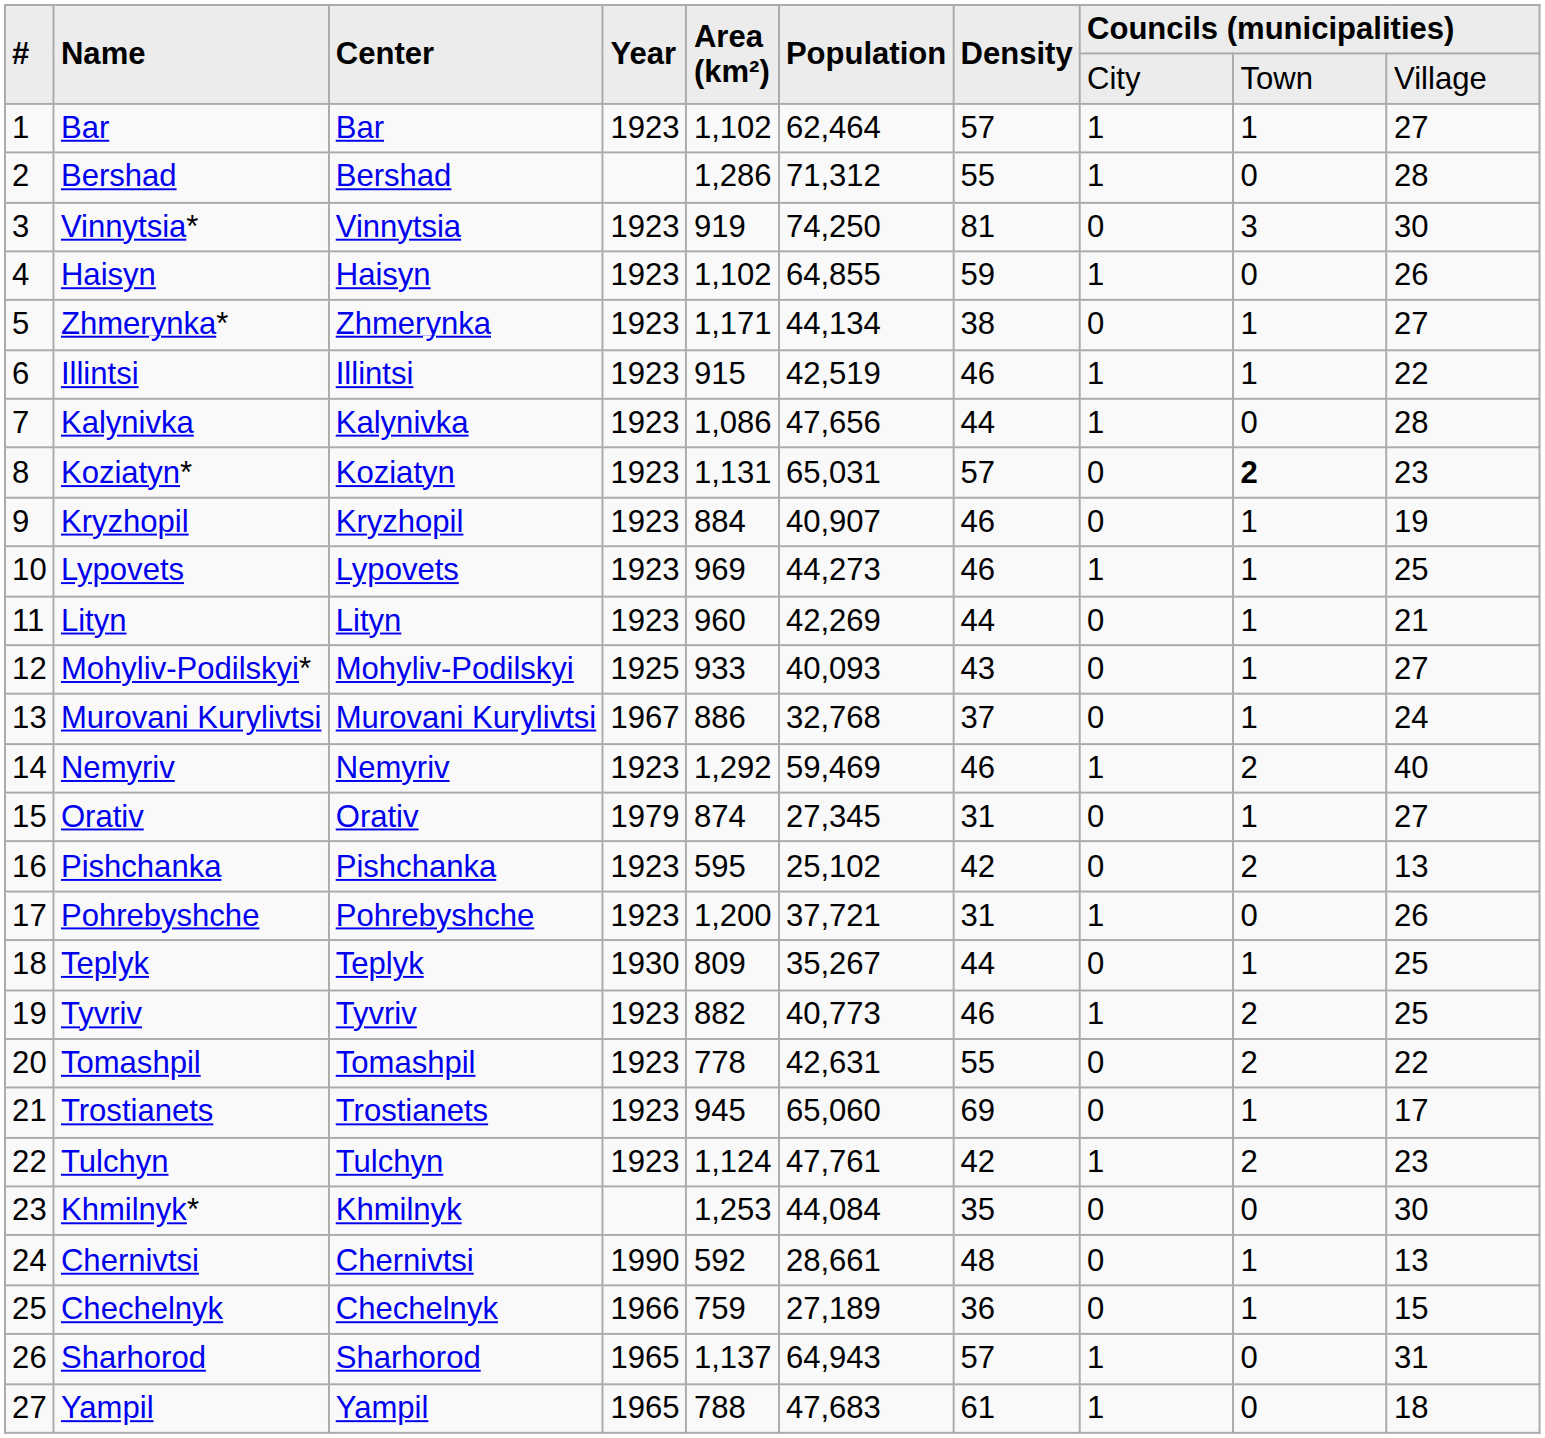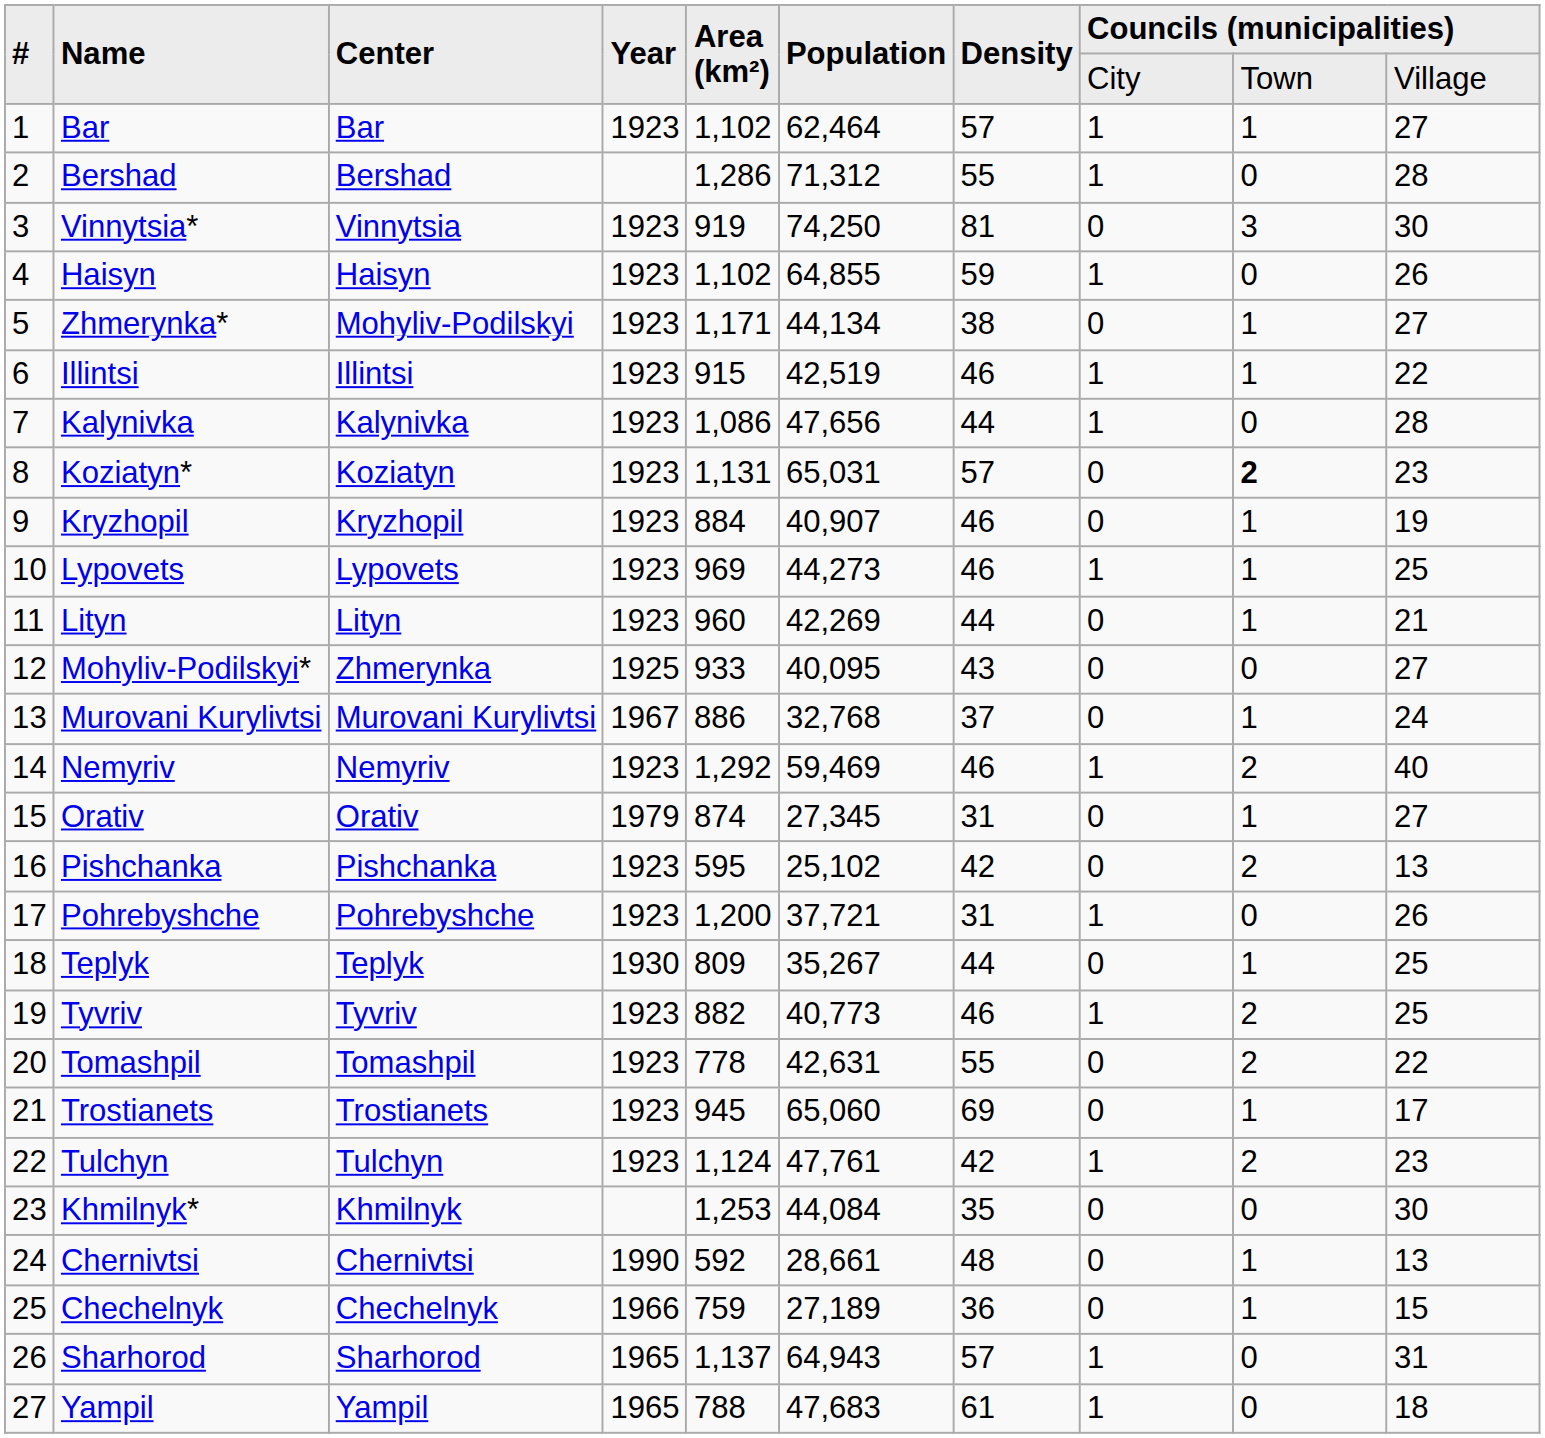 <table class="wikitable">
 <tr bgcolor="#ECECEC">
 <td rowspan=2><strong>#</strong></td>
 <td rowspan=2><strong>Name</strong></td>
 <td rowspan=2><strong>Center</strong></td>
 <td rowspan=2><strong>Year</strong></td>
 <td rowspan=2><strong>Area<br>(km²)</strong></td>
 <td rowspan=2><strong>Population</strong></td>
 <td rowspan=2><strong>Density</strong></td>
 <td colspan=3><strong>Councils (municipalities)</strong></td>
 </tr>
 <tr bgcolor="#ECECEC">
 <td width=10%>City</td>
 <td width=10%>Town</td>
 <td width=10%>Village</td>
 </tr>
 <tr>
 <td>1</td>
 <td><a href='#'>Bar</a></td>
 <td><a href='#'>Bar</a></td>
 <td>1923</td>
 <td>1,102</td>
 <td>62,464</td>
 <td>57</td>
 <td>1</td>
 <td>1</td>
 <td>27</td>
 </tr>
 <tr>
 <td>2</td>
 <td><a href='#'>Bershad</a></td>
 <td><a href='#'>Bershad</a></td>
 <td></td>
 <td>1,286</td>
 <td>71,312</td>
 <td>55</td>
 <td>1</td>
 <td>0</td>
 <td>28</td>
 </tr>
 <tr>
 <td>3</td>
 <td><a href='#'>Vinnytsia</a>*</td>
 <td><a href='#'>Vinnytsia</a></td>
 <td>1923</td>
 <td>919</td>
 <td>74,250</td>
 <td>81</td>
 <td>0</td>
 <td>3</td>
 <td>30</td>
 </tr>
 <tr>
 <td>4</td>
 <td><a href='#'>Haisyn</a></td>
 <td><a href='#'>Haisyn</a></td>
 <td>1923</td>
 <td>1,102</td>
 <td>64,855</td>
 <td>59</td>
 <td>1</td>
 <td>0</td>
 <td>26</td>
 </tr>
 <tr>
 <td>5</td>
 <td><a href='#'>Zhmerynka</a>*</td>
-<td><a href='#'>Zhmerynka</a></td>
+<td><a href='#'>Mohyliv-Podilskyi</a></td>
 <td>1923</td>
 <td>1,171</td>
 <td>44,134</td>
 <td>38</td>
 <td>0</td>
 <td>1</td>
 <td>27</td>
 </tr>
 <tr>
 <td>6</td>
 <td><a href='#'>Illintsi</a></td>
 <td><a href='#'>Illintsi</a></td>
 <td>1923</td>
 <td>915</td>
 <td>42,519</td>
 <td>46</td>
 <td>1</td>
 <td>1</td>
 <td>22</td>
 </tr>
 <tr>
 <td>7</td>
 <td><a href='#'>Kalynivka</a></td>
 <td><a href='#'>Kalynivka</a></td>
 <td>1923</td>
 <td>1,086</td>
 <td>47,656</td>
 <td>44</td>
 <td>1</td>
 <td>0</td>
 <td>28</td>
 </tr>
 <tr>
 <td>8</td>
 <td><a href='#'>Koziatyn</a>*</td>
 <td><a href='#'>Koziatyn</a></td>
 <td>1923</td>
 <td>1,131</td>
 <td>65,031</td>
 <td>57</td>
 <td>0</td>
 <td><strong>2</strong></td>
 <td>23</td>
 </tr>
 <tr>
 <td>9</td>
 <td><a href='#'>Kryzhopil</a></td>
 <td><a href='#'>Kryzhopil</a></td>
 <td>1923</td>
 <td>884</td>
 <td>40,907</td>
 <td>46</td>
 <td>0</td>
 <td>1</td>
 <td>19</td>
 </tr>
 <tr>
 <td>10</td>
 <td><a href='#'>Lypovets</a></td>
 <td><a href='#'>Lypovets</a></td>
 <td>1923</td>
 <td>969</td>
 <td>44,273</td>
 <td>46</td>
 <td>1</td>
 <td>1</td>
 <td>25</td>
 </tr>
 <tr>
 <td>11</td>
 <td><a href='#'>Lityn</a></td>
 <td><a href='#'>Lityn</a></td>
 <td>1923</td>
 <td>960</td>
 <td>42,269</td>
 <td>44</td>
 <td>0</td>
 <td>1</td>
 <td>21</td>
 </tr>
 <tr>
 <td>12</td>
 <td><a href='#'>Mohyliv-Podilskyi</a>*</td>
-<td><a href='#'>Mohyliv-Podilskyi</a></td>
+<td><a href='#'>Zhmerynka</a></td>
 <td>1925</td>
 <td>933</td>
-<td>40,093</td>
+<td>40,095</td>
 <td>43</td>
 <td>0</td>
-<td>1</td>
+<td>0</td>
 <td>27</td>
 </tr>
 <tr>
 <td>13</td>
 <td><a href='#'>Murovani Kurylivtsi</a></td>
 <td><a href='#'>Murovani Kurylivtsi</a></td>
 <td>1967</td>
 <td>886</td>
 <td>32,768</td>
 <td>37</td>
 <td>0</td>
 <td>1</td>
 <td>24</td>
 </tr>
 <tr>
 <td>14</td>
 <td><a href='#'>Nemyriv</a></td>
 <td><a href='#'>Nemyriv</a></td>
 <td>1923</td>
 <td>1,292</td>
 <td>59,469</td>
 <td>46</td>
 <td>1</td>
 <td>2</td>
 <td>40</td>
 </tr>
 <tr>
 <td>15</td>
 <td><a href='#'>Orativ</a></td>
 <td><a href='#'>Orativ</a></td>
 <td>1979</td>
 <td>874</td>
 <td>27,345</td>
 <td>31</td>
 <td>0</td>
 <td>1</td>
 <td>27</td>
 </tr>
 <tr>
 <td>16</td>
 <td><a href='#'>Pishchanka</a></td>
 <td><a href='#'>Pishchanka</a></td>
 <td>1923</td>
 <td>595</td>
 <td>25,102</td>
 <td>42</td>
 <td>0</td>
 <td>2</td>
 <td>13</td>
 </tr>
 <tr>
 <td>17</td>
 <td><a href='#'>Pohrebyshche</a></td>
 <td><a href='#'>Pohrebyshche</a></td>
 <td>1923</td>
 <td>1,200</td>
 <td>37,721</td>
 <td>31</td>
 <td>1</td>
 <td>0</td>
 <td>26</td>
 </tr>
 <tr>
 <td>18</td>
 <td><a href='#'>Teplyk</a></td>
 <td><a href='#'>Teplyk</a></td>
 <td>1930</td>
 <td>809</td>
 <td>35,267</td>
 <td>44</td>
 <td>0</td>
 <td>1</td>
 <td>25</td>
 </tr>
 <tr>
 <td>19</td>
 <td><a href='#'>Tyvriv</a></td>
 <td><a href='#'>Tyvriv</a></td>
 <td>1923</td>
 <td>882</td>
 <td>40,773</td>
 <td>46</td>
 <td>1</td>
 <td>2</td>
 <td>25</td>
 </tr>
 <tr>
 <td>20</td>
 <td><a href='#'>Tomashpil</a></td>
 <td><a href='#'>Tomashpil</a></td>
 <td>1923</td>
 <td>778</td>
 <td>42,631</td>
 <td>55</td>
 <td>0</td>
 <td>2</td>
 <td>22</td>
 </tr>
 <tr>
 <td>21</td>
 <td><a href='#'>Trostianets</a></td>
 <td><a href='#'>Trostianets</a></td>
 <td>1923</td>
 <td>945</td>
 <td>65,060</td>
 <td>69</td>
 <td>0</td>
 <td>1</td>
 <td>17</td>
 </tr>
 <tr>
 <td>22</td>
 <td><a href='#'>Tulchyn</a></td>
 <td><a href='#'>Tulchyn</a></td>
 <td>1923</td>
 <td>1,124</td>
 <td>47,761</td>
 <td>42</td>
 <td>1</td>
 <td>2</td>
 <td>23</td>
 </tr>
 <tr>
 <td>23</td>
 <td><a href='#'>Khmilnyk</a>*</td>
 <td><a href='#'>Khmilnyk</a></td>
 <td></td>
 <td>1,253</td>
 <td>44,084</td>
 <td>35</td>
 <td>0</td>
 <td>0</td>
 <td>30</td>
 </tr>
 <tr>
 <td>24</td>
 <td><a href='#'>Chernivtsi</a></td>
 <td><a href='#'>Chernivtsi</a></td>
 <td>1990</td>
 <td>592</td>
 <td>28,661</td>
 <td>48</td>
 <td>0</td>
 <td>1</td>
 <td>13</td>
 </tr>
 <tr>
 <td>25</td>
 <td><a href='#'>Chechelnyk</a></td>
 <td><a href='#'>Chechelnyk</a></td>
 <td>1966</td>
 <td>759</td>
 <td>27,189</td>
 <td>36</td>
 <td>0</td>
 <td>1</td>
 <td>15</td>
 </tr>
 <tr>
 <td>26</td>
 <td><a href='#'>Sharhorod</a></td>
 <td><a href='#'>Sharhorod</a></td>
 <td>1965</td>
 <td>1,137</td>
 <td>64,943</td>
 <td>57</td>
 <td>1</td>
 <td>0</td>
 <td>31</td>
 </tr>
 <tr>
 <td>27</td>
 <td><a href='#'>Yampil</a></td>
 <td><a href='#'>Yampil</a></td>
 <td>1965</td>
 <td>788</td>
 <td>47,683</td>
 <td>61</td>
 <td>1</td>
 <td>0</td>
 <td>18</td>
 </tr>
 </table>
